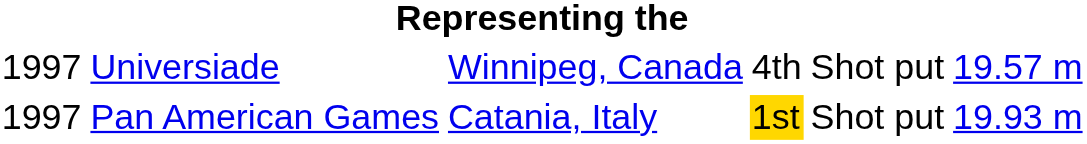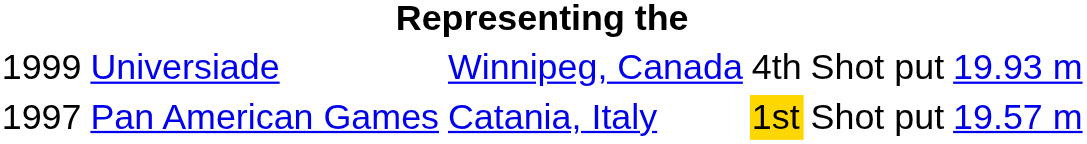 <table>
 <tr>
 <th colspan="6">Representing the </th>
 </tr>
 <tr>
-<td>1997</td>
+<td>1999</td>
 <td><a href='#'>Universiade</a></td>
 <td><a href='#'>Winnipeg, Canada</a></td>
 <td>4th</td>
 <td>Shot put</td>
-<td><a href='#'>19.57 m</a></td>
+<td><a href='#'>19.93 m</a></td>
 </tr>
 <tr>
 <td>1997</td>
 <td><a href='#'>Pan American Games</a></td>
 <td><a href='#'>Catania, Italy</a></td>
 <td bgcolor=gold>1st</td>
 <td>Shot put</td>
-<td><a href='#'>19.93 m</a></td>
+<td><a href='#'>19.57 m</a></td>
 </tr>
 </table>
